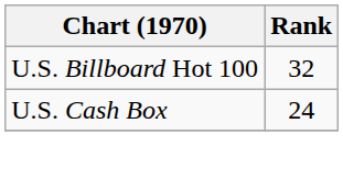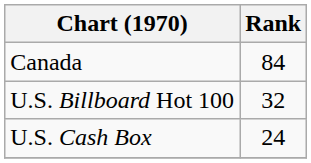 <table class="wikitable sortable">
 <tr>
 <th>Chart (1970)</th>
 <th style="text-align:center;">Rank</th>
+</tr>
+<tr>
+<td>Canada</td>
+<td style="text-align:center;">84</td>
 </tr>
 <tr>
 <td>U.S. <em>Billboard</em> Hot 100</td>
 <td style="text-align:center;">32</td>
 </tr>
 <tr>
 <td>U.S. <em>Cash Box</em></td>
 <td style="text-align:center;">24</td>
 </tr>
 <tr>
 </tr>
 </table>
